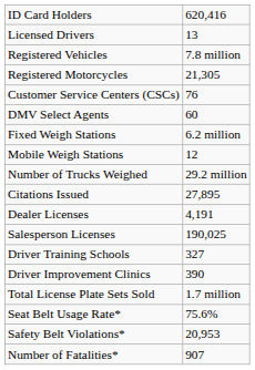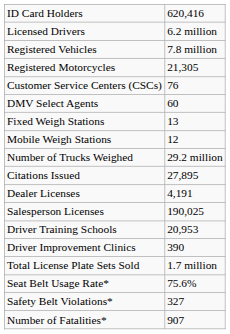 <table class="wikitable">
 <tr>
 <td>ID Card Holders</td>
 <td>620,416</td>
 </tr>
 <tr>
 <td>Licensed Drivers</td>
-<td>13</td>
+<td>6.2 million</td>
 </tr>
 <tr>
 <td>Registered Vehicles</td>
 <td>7.8 million</td>
 </tr>
 <tr>
 <td>Registered Motorcycles</td>
 <td>21,305</td>
 </tr>
 <tr>
 <td>Customer Service Centers (CSCs)</td>
 <td>76</td>
 </tr>
 <tr>
 <td>DMV Select Agents</td>
 <td>60</td>
 </tr>
 <tr>
 <td>Fixed Weigh Stations</td>
-<td>6.2 million</td>
+<td>13</td>
 </tr>
 <tr>
 <td>Mobile Weigh Stations</td>
 <td>12</td>
 </tr>
 <tr>
 <td>Number of Trucks Weighed</td>
 <td>29.2 million</td>
 </tr>
 <tr>
 <td>Citations Issued</td>
 <td>27,895</td>
 </tr>
 <tr>
 <td>Dealer Licenses</td>
 <td>4,191</td>
 </tr>
 <tr>
 <td>Salesperson Licenses</td>
 <td>190,025</td>
 </tr>
 <tr>
 <td>Driver Training Schools</td>
-<td>327</td>
+<td>20,953</td>
 </tr>
 <tr>
 <td>Driver Improvement Clinics</td>
 <td>390</td>
 </tr>
 <tr>
 <td>Total License Plate Sets Sold</td>
 <td>1.7 million</td>
 </tr>
 <tr>
 <td>Seat Belt Usage Rate*</td>
 <td>75.6%</td>
 </tr>
 <tr>
 <td>Safety Belt Violations*</td>
-<td>20,953</td>
+<td>327</td>
 </tr>
 <tr>
 <td>Number of Fatalities*</td>
 <td>907</td>
 </tr>
 </table>
